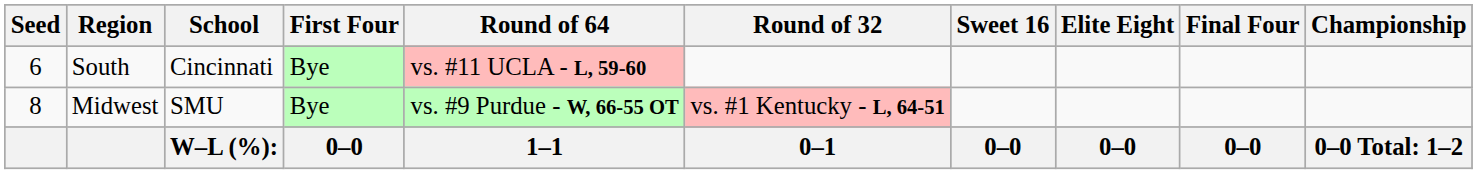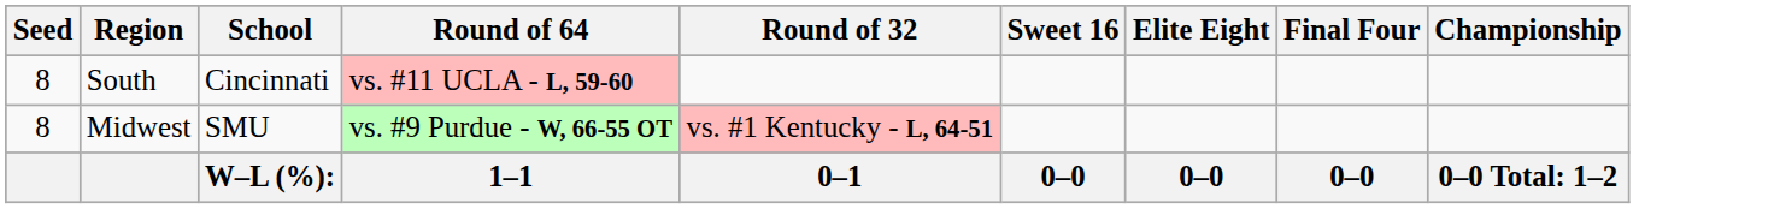 <table class="sortable wikitable" style="white-space:nowrap; font-size:90%">
 <tr>
 <th>Seed</th>
 <th>Region</th>
 <th>School</th>
-<th>First Four</th>
 <th>Round of 64</th>
 <th>Round of 32</th>
 <th>Sweet 16</th>
 <th>Elite Eight</th>
 <th>Final Four</th>
 <th>Championship</th>
 </tr>
 <tr>
-<td align=center>6</td>
+<td align=center>8</td>
 <td>South</td>
 <td>Cincinnati</td>
-<td style="background:#bfb;">Bye</td>
 <td style="background:#fbb;">vs. #11 UCLA - <small><strong>L, 59-60</strong></small></td>
 <td></td>
 <td></td>
 <td></td>
 <td></td>
 <td></td>
 </tr>
 <tr>
 <td align=center>8</td>
 <td>Midwest</td>
 <td>SMU</td>
-<td style="background:#bfb;">Bye</td>
 <td style="background:#bfb;">vs. #9 Purdue - <small><strong>W, 66-55 OT</strong></small></td>
 <td style="background:#fbb;">vs. #1 Kentucky - <small><strong>L, 64-51</strong></small></td>
 <td></td>
 <td></td>
 <td></td>
 <td></td>
 </tr>
 <tr>
 <th></th>
 <th></th>
 <th>W–L (%):</th>
-<th>0–0 </th>
 <th>1–1 </th>
 <th>0–1 </th>
 <th>0–0 </th>
 <th>0–0 </th>
 <th>0–0 </th>
 <th>0–0  Total: 1–2 </th>
 </tr>
 </table>
